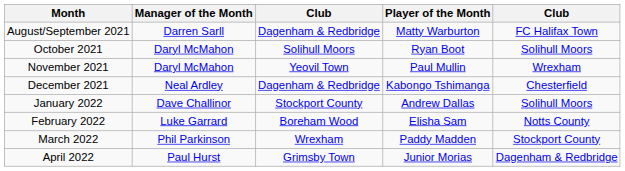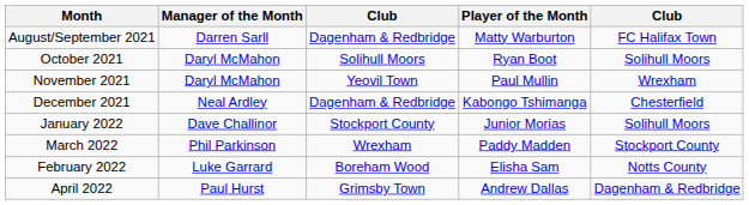 <table class=wikitable style="text-align:center">
 <tr>
 <th>Month</th>
 <th>Manager of the Month</th>
 <th>Club</th>
 <th>Player of the Month</th>
 <th>Club</th>
 </tr>
 <tr>
 <td>August/September 2021</td>
 <td> <a href='#'>Darren Sarll</a></td>
 <td><a href='#'>Dagenham & Redbridge</a></td>
 <td> <a href='#'>Matty Warburton</a></td>
 <td><a href='#'>FC Halifax Town</a></td>
 </tr>
 <tr>
 <td>October 2021</td>
 <td> <a href='#'>Daryl McMahon</a></td>
 <td><a href='#'>Solihull Moors</a></td>
 <td> <a href='#'>Ryan Boot</a></td>
 <td><a href='#'>Solihull Moors</a></td>
 </tr>
 <tr>
 <td>November 2021</td>
 <td> <a href='#'>Daryl McMahon</a></td>
 <td><a href='#'>Yeovil Town</a></td>
 <td> <a href='#'>Paul Mullin</a></td>
 <td><a href='#'>Wrexham</a></td>
 </tr>
 <tr>
 <td>December 2021</td>
 <td> <a href='#'>Neal Ardley</a></td>
 <td><a href='#'>Dagenham & Redbridge</a></td>
 <td> <a href='#'>Kabongo Tshimanga</a></td>
 <td><a href='#'>Chesterfield</a></td>
 </tr>
 <tr>
 <td>January 2022</td>
 <td> <a href='#'>Dave Challinor</a></td>
 <td><a href='#'>Stockport County</a></td>
-<td> <a href='#'>Andrew Dallas</a></td>
+<td> <a href='#'>Junior Morias</a></td>
 <td><a href='#'>Solihull Moors</a></td>
+</tr>
+<tr>
+<td>March 2022</td>
+<td> <a href='#'>Phil Parkinson</a></td>
+<td><a href='#'>Wrexham</a></td>
+<td> <a href='#'>Paddy Madden</a></td>
+<td><a href='#'>Stockport County</a></td>
 </tr>
 <tr>
 <td>February 2022</td>
 <td> <a href='#'>Luke Garrard</a></td>
 <td><a href='#'>Boreham Wood</a></td>
 <td> <a href='#'>Elisha Sam</a></td>
 <td><a href='#'>Notts County</a></td>
 </tr>
 <tr>
-<td>March 2022</td>
-<td> <a href='#'>Phil Parkinson</a></td>
-<td><a href='#'>Wrexham</a></td>
-<td> <a href='#'>Paddy Madden</a></td>
-<td><a href='#'>Stockport County</a></td>
-</tr>
-<tr>
 <td>April 2022</td>
 <td> <a href='#'>Paul Hurst</a></td>
 <td><a href='#'>Grimsby Town</a></td>
-<td> <a href='#'>Junior Morias</a></td>
+<td> <a href='#'>Andrew Dallas</a></td>
 <td><a href='#'>Dagenham & Redbridge</a></td>
 </tr>
 </table>
